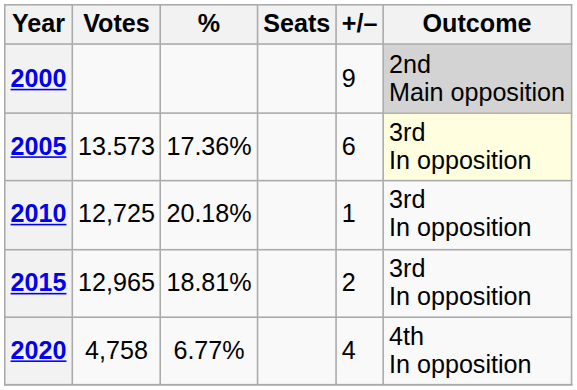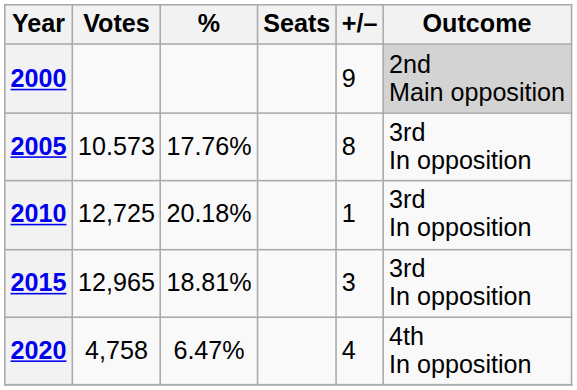 <table class="wikitable">
 <tr>
 <th>Year</th>
 <th>Votes</th>
 <th>%</th>
 <th>Seats</th>
 <th>+/–</th>
 <th>Outcome</th>
 </tr>
 <tr>
 <th><a href='#'>2000</a></th>
 <td></td>
 <td style="text-align: center;"></td>
 <td style="text-align: center;"></td>
 <td> 9</td>
 <td style="background: lightgrey;">2nd<br>Main opposition</td>
 </tr>
 <tr>
 <th><a href='#'>2005</a></th>
-<td style="text-align: center;">13.573</td>
-<td style="text-align: center;">17.36%</td>
+<td style="text-align: center;">10.573</td>
+<td style="text-align: center;">17.76%</td>
 <td style="text-align: center;"></td>
-<td> 6</td>
-<td style="background: lightyellow;">3rd<br>In opposition</td>
+<td> 8</td>
+<td>3rd<br>In opposition</td>
 </tr>
 <tr>
 <th><a href='#'>2010</a></th>
 <td style="text-align: center;">12,725</td>
 <td style="text-align: center;">20.18%</td>
 <td></td>
 <td> 1</td>
 <td>3rd<br>In opposition</td>
 </tr>
 <tr>
 <th><a href='#'>2015</a></th>
 <td style="text-align: center;">12,965</td>
 <td style="text-align: center;">18.81%</td>
 <td></td>
-<td> 2</td>
+<td> 3</td>
 <td>3rd<br>In opposition</td>
 </tr>
 <tr>
 <th><a href='#'>2020</a></th>
 <td style="text-align: center;">4,758</td>
-<td style="text-align: center;">6.77%</td>
+<td style="text-align: center;">6.47%</td>
 <td></td>
 <td> 4</td>
 <td>4th<br>In opposition</td>
 </tr>
 <tr>
 </tr>
 </table>
